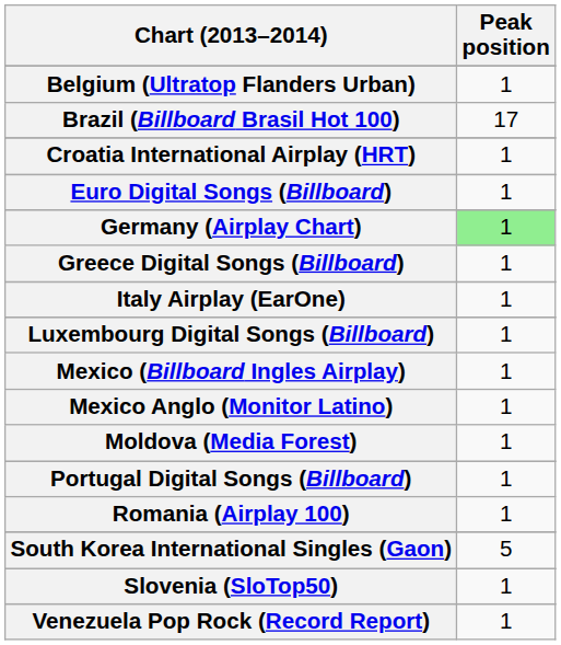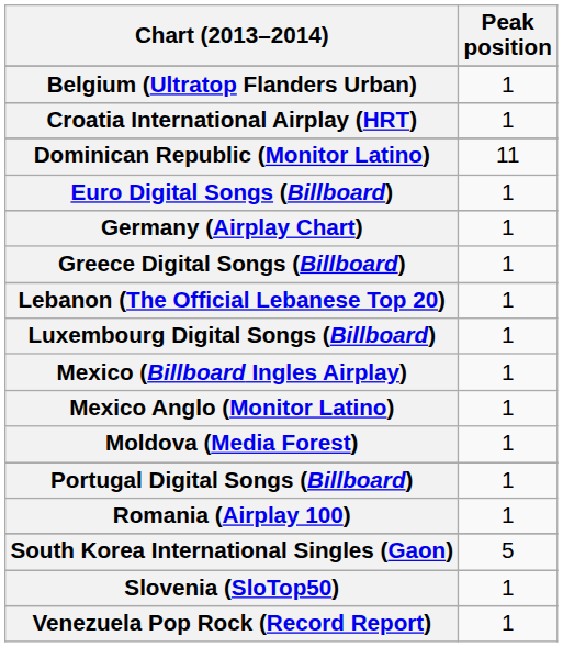 <table class="wikitable sortable plainrowheaders" style="text-align:center;">
 <tr>
 <th scope="col">Chart (2013–2014)</th>
 <th scope="col">Peak<br>position</th>
 </tr>
 <tr>
 </tr>
 <tr>
 </tr>
 <tr>
 </tr>
 <tr>
 </tr>
 <tr>
 <th scope="row">Belgium (<a href='#'>Ultratop</a> Flanders Urban)</th>
 <td>1</td>
 </tr>
 <tr>
-<th scope="row">Brazil (<a href='#'><em>Billboard</em> Brasil Hot 100</a>)</th>
-<td>17</td>
-</tr>
-<tr>
 </tr>
 <tr>
 </tr>
 <tr>
 </tr>
 <tr>
 <th scope="row">Croatia International Airplay (<a href='#'>HRT</a>)</th>
 <td align="center">1</td>
 </tr>
 <tr>
 </tr>
 <tr>
 </tr>
 <tr>
 </tr>
 <tr>
+<th scope="row">Dominican Republic (<a href='#'>Monitor Latino</a>)</th>
+<td>11</td>
+</tr>
+<tr>
 <th scope="row"><a href='#'>Euro Digital Songs</a> (<em><a href='#'>Billboard</a></em>)</th>
 <td>1</td>
 </tr>
 <tr>
 </tr>
 <tr>
 </tr>
 <tr>
 </tr>
 <tr>
 <th scope="row">Germany (<a href='#'>Airplay Chart</a>)</th>
-<td style="background: lightgreen;">1</td>
+<td>1</td>
 </tr>
 <tr>
 <th scope="row">Greece Digital Songs (<em><a href='#'>Billboard</a></em>)</th>
 <td>1</td>
 </tr>
 <tr>
 </tr>
 <tr>
 </tr>
 <tr>
 </tr>
 <tr>
 </tr>
 <tr>
 </tr>
 <tr>
 </tr>
 <tr>
-<th scope="row">Italy Airplay (EarOne)</th>
-<td>1</td>
 </tr>
 <tr>
+<th scope="row">Lebanon (<a href='#'>The Official Lebanese Top 20</a>)</th>
+<td>1</td>
 </tr>
 <tr>
 <th scope="row">Luxembourg Digital Songs (<em><a href='#'>Billboard</a></em>)</th>
 <td>1</td>
 </tr>
 <tr>
 <th scope="row">Mexico (<a href='#'><em>Billboard</em> Ingles Airplay</a>)</th>
 <td>1</td>
 </tr>
 <tr>
 <th scope="row">Mexico Anglo (<a href='#'>Monitor Latino</a>)</th>
 <td>1</td>
 </tr>
 <tr>
 <th scope="row">Moldova (<a href='#'>Media Forest</a>)</th>
 <td>1</td>
 </tr>
 <tr>
 </tr>
 <tr>
 </tr>
 <tr>
 </tr>
 <tr>
 </tr>
 <tr>
 </tr>
 <tr>
 </tr>
 <tr>
 <th scope="row">Portugal Digital Songs (<em><a href='#'>Billboard</a></em>)</th>
 <td>1</td>
 </tr>
 <tr>
 <th scope="row">Romania (<a href='#'>Airplay 100</a>)</th>
 <td>1</td>
 </tr>
 <tr>
 </tr>
 <tr>
 </tr>
 <tr>
 </tr>
 <tr>
 </tr>
 <tr>
 </tr>
 <tr>
 <th scope="row">South Korea International Singles (<a href='#'>Gaon</a>)</th>
 <td>5</td>
 </tr>
 <tr>
 </tr>
 <tr>
 </tr>
 <tr>
 <th scope="row">Slovenia (<a href='#'>SloTop50</a>)</th>
 <td>1</td>
 </tr>
 <tr>
 </tr>
 <tr>
 </tr>
 <tr>
 </tr>
 <tr>
 </tr>
 <tr>
 </tr>
 <tr>
 </tr>
 <tr>
 </tr>
 <tr>
 </tr>
 <tr>
 </tr>
 <tr>
 </tr>
 <tr>
 </tr>
 <tr>
 </tr>
 <tr>
 </tr>
 <tr>
 </tr>
 <tr>
 </tr>
 <tr>
 </tr>
 <tr>
 </tr>
 <tr>
 <th scope="row">Venezuela Pop Rock (<a href='#'>Record Report</a>)</th>
 <td>1</td>
 </tr>
 </table>
